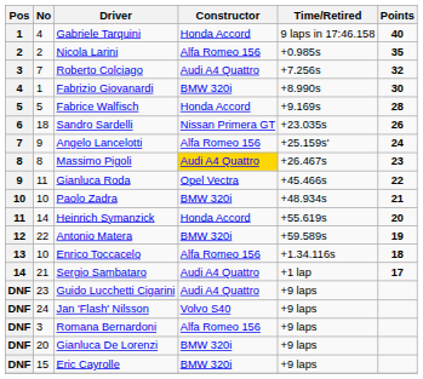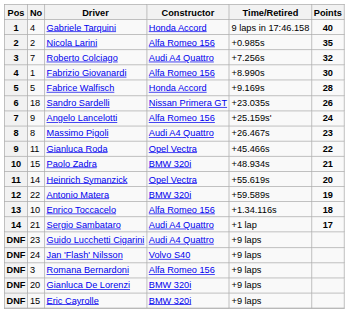 <table class="wikitable" style="font-size: 80%;">
 <tr>
 <th>Pos</th>
 <th>No</th>
 <th>Driver</th>
 <th>Constructor</th>
 <th>Time/Retired</th>
 <th>Points</th>
 </tr>
 <tr>
 <th>1</th>
 <td>4</td>
 <td> <a href='#'>Gabriele Tarquini</a></td>
 <td><a href='#'>Honda Accord</a></td>
 <td>9 laps in 17:46.158</td>
 <td style="text-align:center"><strong>40</strong></td>
 </tr>
 <tr>
 <th>2</th>
 <td>2</td>
 <td> <a href='#'>Nicola Larini</a></td>
 <td><a href='#'>Alfa Romeo 156</a></td>
 <td>+0.985s</td>
 <td style="text-align:center"><strong>35</strong></td>
 </tr>
 <tr>
 <th>3</th>
 <td>7</td>
 <td> <a href='#'>Roberto Colciago</a></td>
 <td><a href='#'>Audi A4 Quattro</a></td>
 <td>+7.256s</td>
 <td style="text-align:center"><strong>32</strong></td>
 </tr>
 <tr>
 <th>4</th>
 <td>1</td>
 <td> <a href='#'>Fabrizio Giovanardi</a></td>
-<td><a href='#'>BMW 320i</a></td>
+<td><a href='#'>Alfa Romeo 156</a></td>
 <td>+8.990s</td>
 <td style="text-align:center"><strong>30</strong></td>
 </tr>
 <tr>
 <th>5</th>
 <td>5</td>
 <td> <a href='#'>Fabrice Walfisch</a></td>
 <td><a href='#'>Honda Accord</a></td>
 <td>+9.169s</td>
 <td style="text-align:center"><strong>28</strong></td>
 </tr>
 <tr>
 <th>6</th>
 <td>18</td>
 <td> <a href='#'>Sandro Sardelli</a></td>
 <td><a href='#'>Nissan Primera GT</a></td>
 <td>+23.035s</td>
 <td style="text-align:center"><strong>26</strong></td>
 </tr>
 <tr>
 <th>7</th>
 <td>9</td>
 <td> <a href='#'>Angelo Lancelotti</a></td>
 <td><a href='#'>Alfa Romeo 156</a></td>
 <td>+25.159s'</td>
 <td style="text-align:center"><strong>24</strong></td>
 </tr>
 <tr>
 <th>8</th>
 <td>8</td>
 <td> <a href='#'>Massimo Pigoli</a></td>
-<td style="background: gold;"><a href='#'>Audi A4 Quattro</a></td>
+<td><a href='#'>Audi A4 Quattro</a></td>
 <td>+26.467s</td>
 <td style="text-align:center"><strong>23</strong></td>
 </tr>
 <tr>
 <th>9</th>
 <td>11</td>
 <td> <a href='#'>Gianluca Roda</a></td>
 <td><a href='#'>Opel Vectra</a></td>
 <td>+45.466s</td>
 <td style="text-align:center"><strong>22</strong></td>
 </tr>
 <tr>
 <th>10</th>
-<td>10</td>
+<td>15</td>
 <td> <a href='#'>Paolo Zadra</a></td>
 <td><a href='#'>BMW 320i</a></td>
 <td>+48.934s</td>
 <td style="text-align:center"><strong>21</strong></td>
 </tr>
 <tr>
 <th>11</th>
 <td>14</td>
 <td> <a href='#'>Heinrich Symanzick</a></td>
-<td><a href='#'>Honda Accord</a></td>
+<td><a href='#'>Opel Vectra</a></td>
 <td>+55.619s</td>
 <td style="text-align:center"><strong>20</strong></td>
 </tr>
 <tr>
 <th>12</th>
 <td>22</td>
 <td> <a href='#'>Antonio Matera</a></td>
 <td><a href='#'>BMW 320i</a></td>
 <td>+59.589s</td>
 <td style="text-align:center"><strong>19</strong></td>
 </tr>
 <tr>
 <th>13</th>
 <td>10</td>
 <td> <a href='#'>Enrico Toccacelo</a></td>
 <td><a href='#'>Alfa Romeo 156</a></td>
 <td>+1.34.116s</td>
 <td style="text-align:center"><strong>18</strong></td>
 </tr>
 <tr>
 <th>14</th>
 <td>21</td>
 <td> <a href='#'>Sergio Sambataro</a></td>
 <td><a href='#'>Audi A4 Quattro</a></td>
 <td>+1 lap</td>
 <td style="text-align:center"><strong>17</strong></td>
 </tr>
 <tr>
 <th>DNF</th>
 <td>23</td>
 <td> <a href='#'>Guido Lucchetti Cigarini</a></td>
 <td><a href='#'>Audi A4 Quattro</a></td>
 <td>+9 laps</td>
 <td></td>
 </tr>
 <tr>
 <th>DNF</th>
 <td>24</td>
 <td> <a href='#'>Jan 'Flash' Nilsson</a></td>
 <td><a href='#'>Volvo S40</a></td>
 <td>+9 laps</td>
 <td></td>
 </tr>
 <tr>
 <th>DNF</th>
 <td>3</td>
 <td> <a href='#'>Romana Bernardoni</a></td>
 <td><a href='#'>Alfa Romeo 156</a></td>
 <td>+9 laps</td>
 <td></td>
 </tr>
 <tr>
 <th>DNF</th>
 <td>20</td>
 <td> <a href='#'>Gianluca De Lorenzi</a></td>
 <td><a href='#'>BMW 320i</a></td>
 <td>+9 laps</td>
 <td></td>
 </tr>
 <tr>
 <th>DNF</th>
 <td>15</td>
 <td> <a href='#'>Eric Cayrolle</a></td>
 <td><a href='#'>BMW 320i</a></td>
 <td>+9 laps</td>
 <td></td>
 </tr>
 <tr>
 </tr>
 </table>
